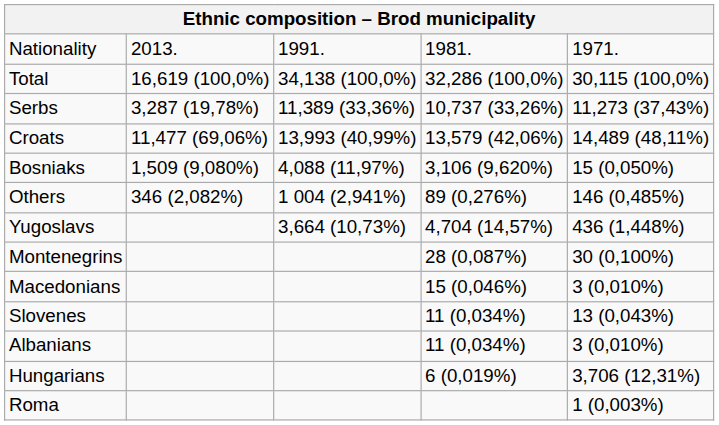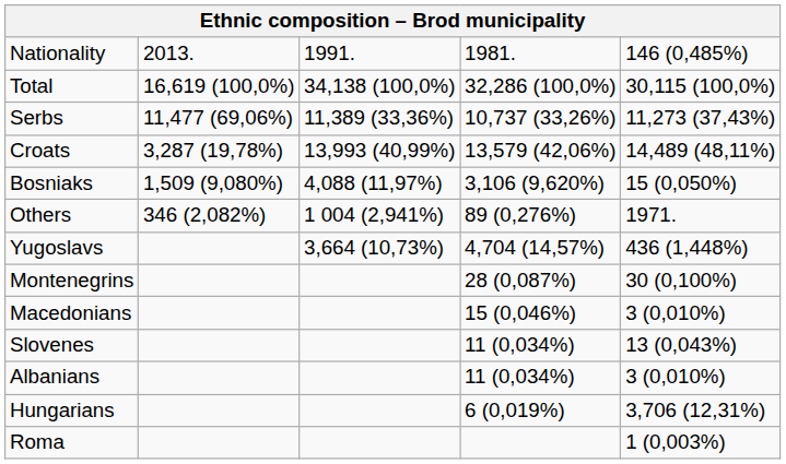 <table class="wikitable">
 <tr>
 <th colspan="8">Ethnic composition – Brod municipality</th>
 </tr>
 <tr>
 <td>Nationality</td>
 <td>2013.</td>
 <td>1991.</td>
 <td>1981.</td>
-<td>1971.</td>
+<td>146 (0,485%)</td>
 </tr>
 <tr>
 <td>Total</td>
 <td>16,619 (100,0%)</td>
 <td>34,138 (100,0%)</td>
 <td>32,286 (100,0%)</td>
 <td>30,115 (100,0%)</td>
 </tr>
 <tr>
 <td>Serbs</td>
-<td>3,287 (19,78%)</td>
+<td>11,477 (69,06%)</td>
 <td>11,389 (33,36%)</td>
 <td>10,737 (33,26%)</td>
 <td>11,273 (37,43%)</td>
 </tr>
 <tr>
 <td>Croats</td>
-<td>11,477 (69,06%)</td>
+<td>3,287 (19,78%)</td>
 <td>13,993 (40,99%)</td>
 <td>13,579 (42,06%)</td>
 <td>14,489 (48,11%)</td>
 </tr>
 <tr>
 <td>Bosniaks</td>
 <td>1,509 (9,080%)</td>
 <td>4,088 (11,97%)</td>
 <td>3,106 (9,620%)</td>
 <td>15 (0,050%)</td>
 </tr>
 <tr>
 <td>Others</td>
 <td>346 (2,082%)</td>
 <td>1 004 (2,941%)</td>
 <td>89 (0,276%)</td>
-<td>146 (0,485%)</td>
+<td>1971.</td>
 </tr>
 <tr>
 <td>Yugoslavs</td>
 <td></td>
 <td>3,664 (10,73%)</td>
 <td>4,704 (14,57%)</td>
 <td>436 (1,448%)</td>
 </tr>
 <tr>
 <td>Montenegrins</td>
 <td></td>
 <td></td>
 <td>28 (0,087%)</td>
 <td>30 (0,100%)</td>
 </tr>
 <tr>
 <td>Macedonians</td>
 <td></td>
 <td></td>
 <td>15 (0,046%)</td>
 <td>3 (0,010%)</td>
 </tr>
 <tr>
 <td>Slovenes</td>
 <td></td>
 <td></td>
 <td>11 (0,034%)</td>
 <td>13 (0,043%)</td>
 </tr>
 <tr>
 <td>Albanians</td>
 <td></td>
 <td></td>
 <td>11 (0,034%)</td>
 <td>3 (0,010%)</td>
 </tr>
 <tr>
 <td>Hungarians</td>
 <td></td>
 <td></td>
 <td>6 (0,019%)</td>
 <td>3,706 (12,31%)</td>
 </tr>
 <tr>
 <td>Roma</td>
 <td></td>
 <td></td>
 <td></td>
 <td>1 (0,003%)</td>
 </tr>
 </table>
